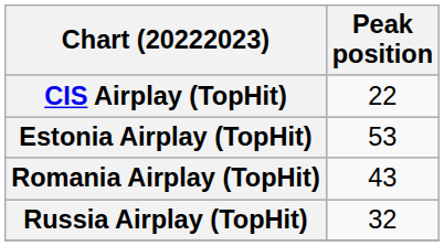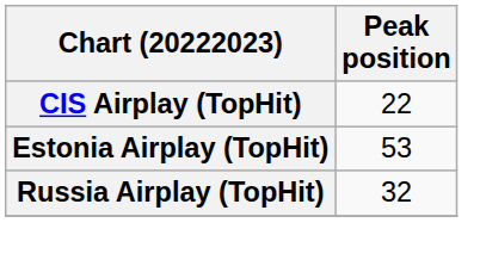 <table class="wikitable sortable plainrowheaders" style="text-align:center">
 <tr>
 <th scope="col">Chart (20222023)</th>
 <th scope="col">Peak<br>position</th>
 </tr>
 <tr>
 <th scope="row"><a href='#'>CIS</a> Airplay (TopHit)</th>
 <td>22</td>
 </tr>
 <tr>
 <th scope="row">Estonia Airplay (TopHit)</th>
 <td>53</td>
 </tr>
 <tr>
-<th scope="row">Romania Airplay (TopHit)</th>
-<td>43</td>
-</tr>
-<tr>
 <th scope="row">Russia Airplay (TopHit)</th>
 <td>32</td>
 </tr>
 <tr>
 </tr>
 </table>
